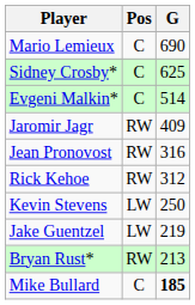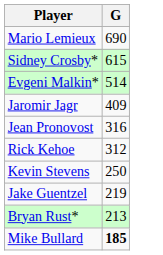 <table class="wikitable" style="text-align:center;">
 <tr>
 <th>Player</th>
-<th>Pos</th>
 <th>G</th>
 </tr>
 <tr>
 <td style="text-align:left;"><a href='#'>Mario Lemieux</a></td>
-<td>C</td>
 <td>690</td>
 </tr>
 <tr style="background:#cfc;">
 <td style="text-align:left;"><a href='#'>Sidney Crosby</a>*</td>
-<td>C</td>
-<td>625</td>
+<td>615</td>
 </tr>
 <tr style="background:#cfc;">
 <td style="text-align:left;"><a href='#'>Evgeni Malkin</a>*</td>
-<td>C</td>
 <td>514</td>
 </tr>
 <tr>
 <td style="text-align:left;"><a href='#'>Jaromir Jagr</a></td>
-<td>RW</td>
 <td>409</td>
 </tr>
 <tr>
 <td style="text-align:left;"><a href='#'>Jean Pronovost</a></td>
-<td>RW</td>
 <td>316</td>
 </tr>
 <tr>
 <td style="text-align:left;"><a href='#'>Rick Kehoe</a></td>
-<td>RW</td>
 <td>312</td>
 </tr>
 <tr>
 <td style="text-align:left;"><a href='#'>Kevin Stevens</a></td>
-<td>LW</td>
 <td>250</td>
 </tr>
 <tr>
 <td style="text-align:left;"><a href='#'>Jake Guentzel</a></td>
-<td>LW</td>
 <td>219</td>
 </tr>
 <tr style="background:#cfc;">
 <td style="text-align:left;"><a href='#'>Bryan Rust</a>*</td>
-<td>RW</td>
 <td>213</td>
 </tr>
 <tr>
 <td style="text-align:left;"><a href='#'>Mike Bullard</a></td>
-<td>C</td>
 <td><strong>185</strong></td>
 </tr>
 </table>
